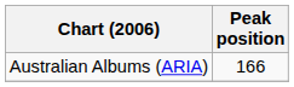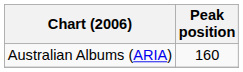 <table class="wikitable">
 <tr>
 <th>Chart (2006)</th>
 <th>Peak<br>position</th>
 </tr>
 <tr>
 <td>Australian Albums (<a href='#'>ARIA</a>)</td>
-<td align="center">166</td>
+<td align="center">160</td>
 </tr>
 <tr>
 </tr>
 <tr>
 </tr>
 <tr>
 </tr>
 </table>
